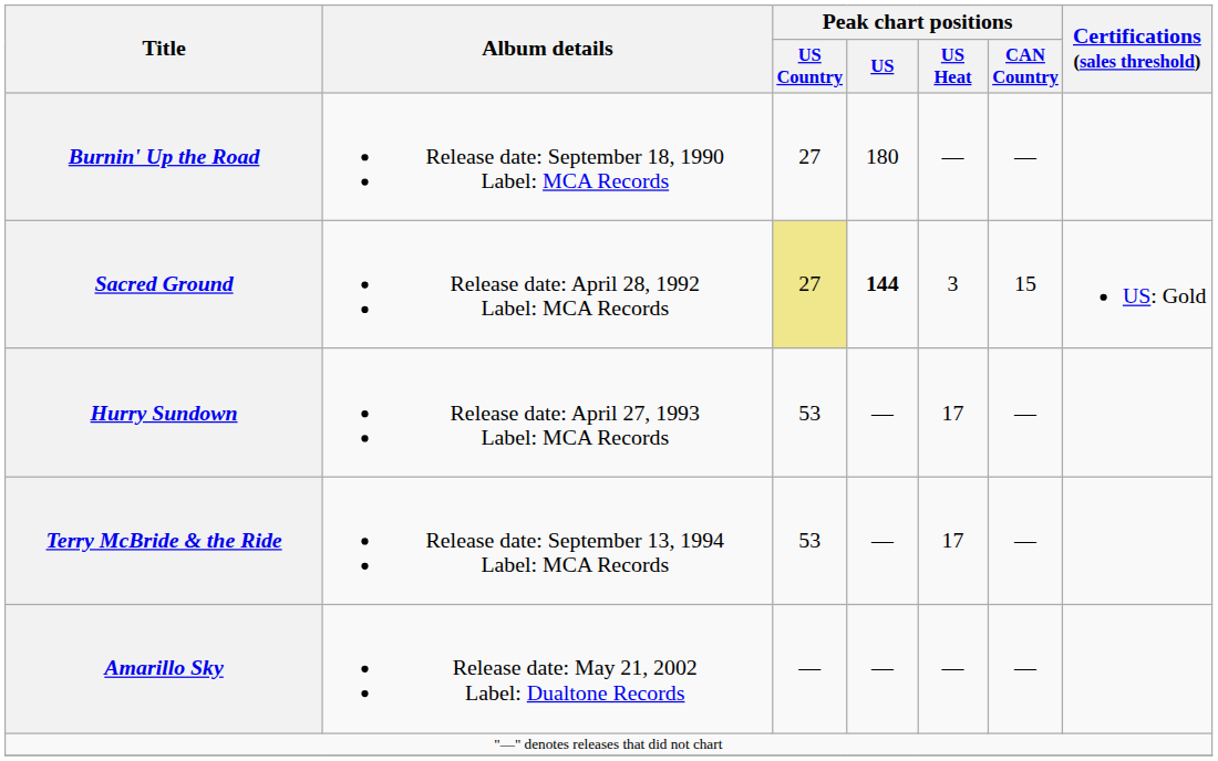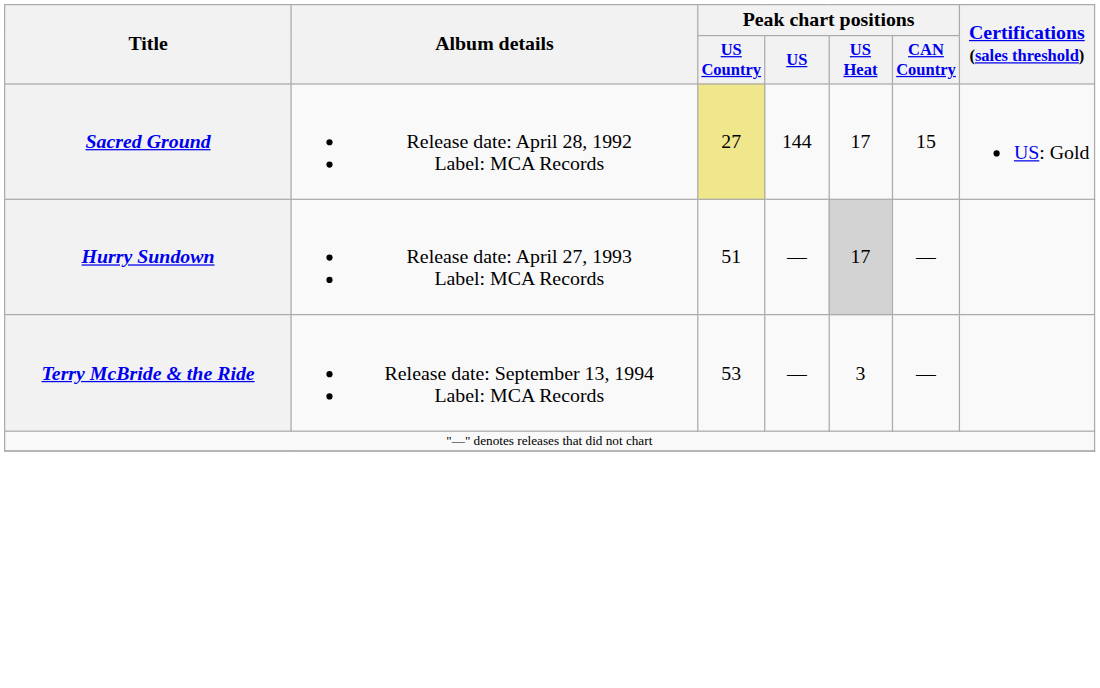 <table class="wikitable plainrowheaders" style="text-align:center;">
 <tr>
 <th rowspan="2" style="width:14em;">Title</th>
 <th rowspan="2" style="width:20em;">Album details</th>
 <th colspan="4">Peak chart positions</th>
 <th rowspan="2"><a href='#'>Certifications</a><br><small>(<a href='#'>sales threshold</a>)</small></th>
 </tr>
 <tr style="font-size:smaller;">
 <th width="45"><a href='#'>US Country</a><br></th>
 <th width="45"><a href='#'>US</a><br></th>
 <th width="45"><a href='#'>US Heat</a><br></th>
 <th width="45"><a href='#'>CAN Country</a><br></th>
 </tr>
 <tr>
-<th scope="row"><em><a href='#'>Burnin' Up the Road</a></em></th>
-<td><br><ul><li>Release date: September 18, 1990</li><li>Label: <a href='#'>MCA Records</a></li></ul></td>
-<td>27</td>
-<td>180</td>
-<td>—</td>
-<td>—</td>
-<td></td>
-</tr>
-<tr>
 <th scope="row"><em><a href='#'>Sacred Ground</a></em></th>
 <td><br><ul><li>Release date: April 28, 1992</li><li>Label: MCA Records</li></ul></td>
 <td style="background: khaki;">27</td>
-<td><strong>144</strong></td>
-<td>3</td>
+<td>144</td>
+<td>17</td>
 <td>15</td>
 <td align="left"><br><ul><li><a href='#'>US</a>: Gold</li></ul></td>
 </tr>
 <tr>
 <th scope="row"><em><a href='#'>Hurry Sundown</a></em></th>
 <td><br><ul><li>Release date: April 27, 1993</li><li>Label: MCA Records</li></ul></td>
-<td>53</td>
+<td>51</td>
 <td>—</td>
-<td>17</td>
+<td style="background: lightgrey;">17</td>
 <td>—</td>
 <td></td>
 </tr>
 <tr>
 <th scope="row"><em><a href='#'>Terry McBride & the Ride</a></em></th>
 <td><br><ul><li>Release date: September 13, 1994</li><li>Label: MCA Records</li></ul></td>
 <td>53</td>
 <td>—</td>
-<td>17</td>
-<td>—</td>
-<td></td>
-</tr>
-<tr>
-<th scope="row"><em><a href='#'>Amarillo Sky</a></em></th>
-<td><br><ul><li>Release date: May 21, 2002</li><li>Label: <a href='#'>Dualtone Records</a></li></ul></td>
-<td>—</td>
-<td>—</td>
-<td>—</td>
+<td>3</td>
 <td>—</td>
 <td></td>
 </tr>
 <tr>
 <td colspan="7" style="font-size:8pt">"—" denotes releases that did not chart</td>
 </tr>
 <tr>
 </tr>
 </table>
